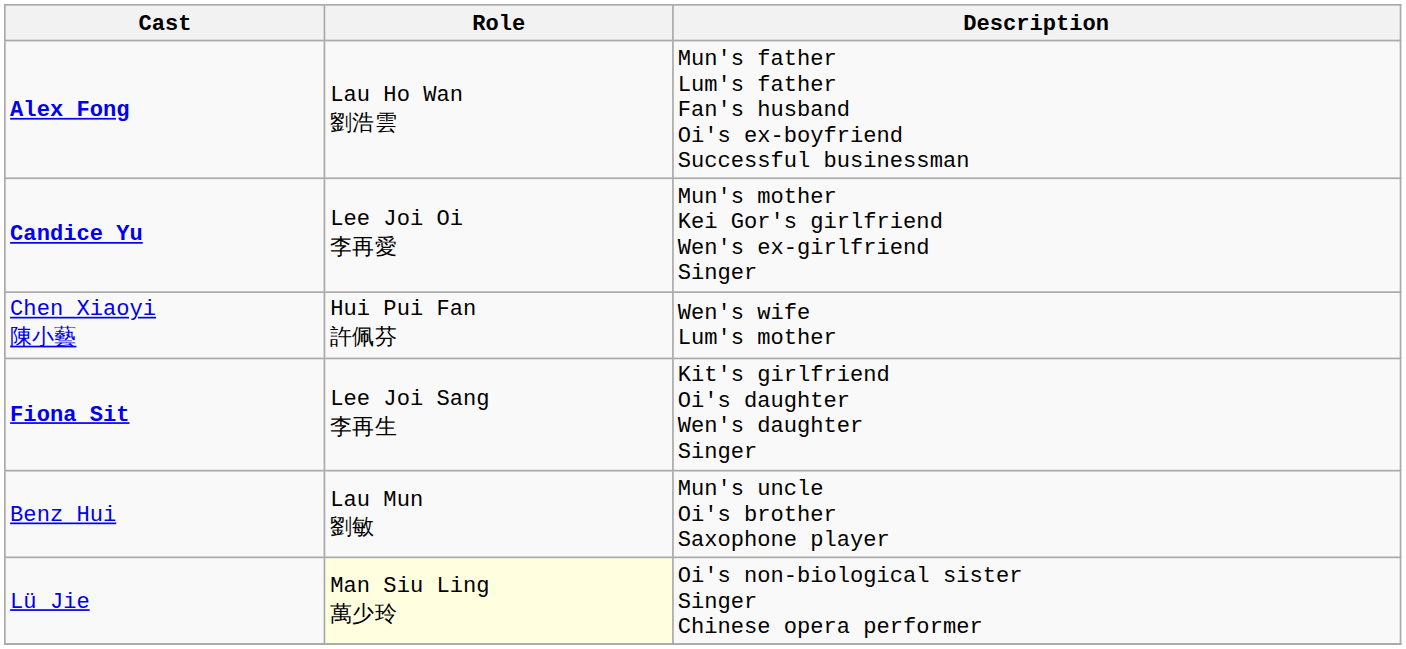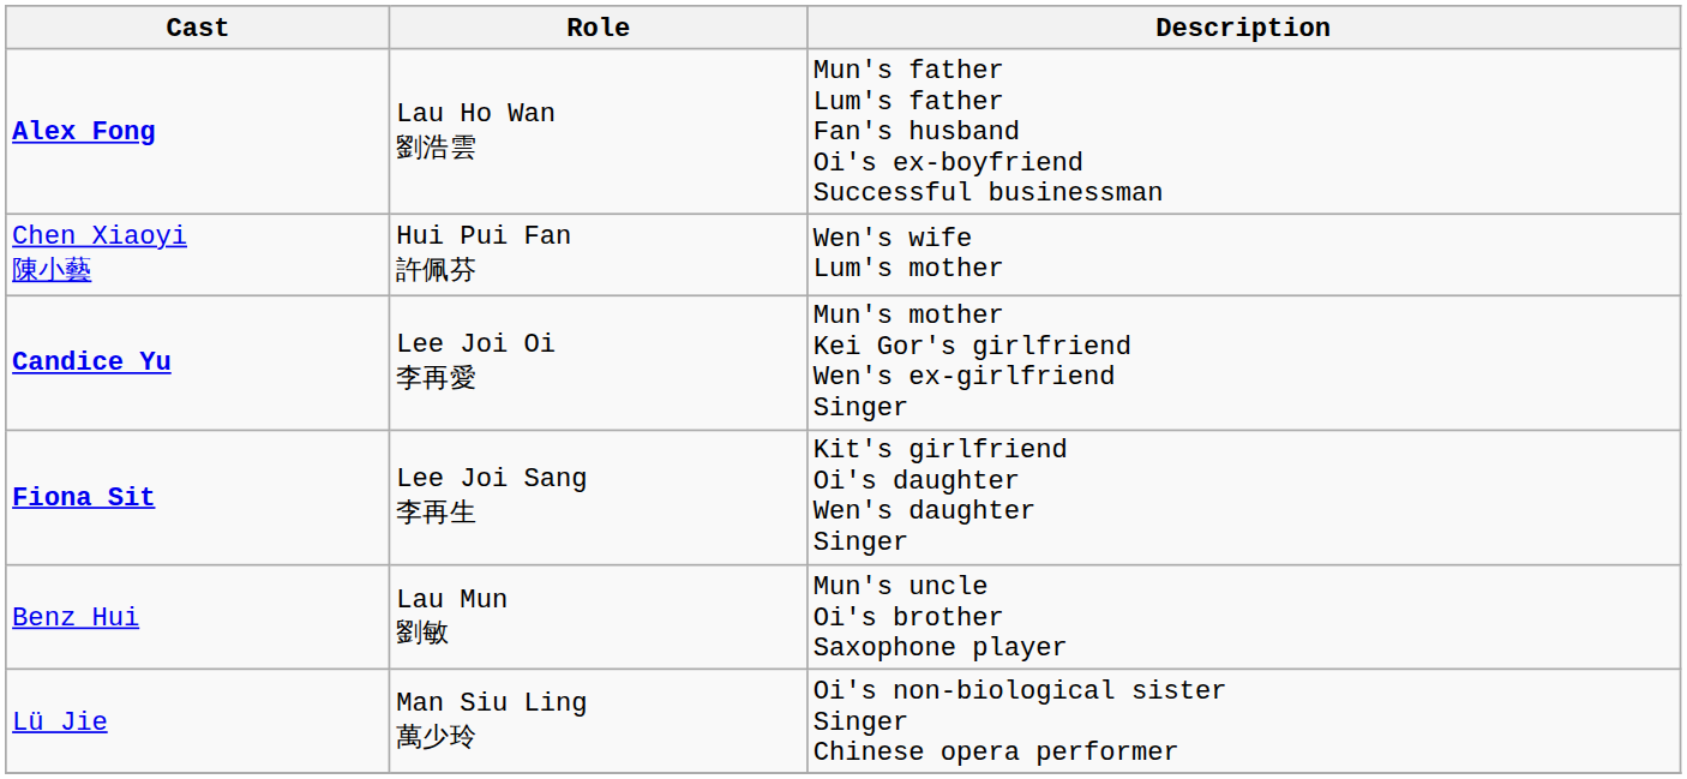 <table class="wikitable" width="65%">
 <tr>
 <th>Cast</th>
 <th>Role</th>
 <th>Description</th>
 </tr>
 <tr>
 <td><strong><a href='#'>Alex Fong</a></strong></td>
 <td>Lau Ho Wan<br>劉浩雲</td>
 <td>Mun's father<br>Lum's father<br>Fan's husband<br>Oi's ex-boyfriend<br>Successful businessman</td>
 </tr>
 <tr>
+<td><a href='#'>Chen Xiaoyi</a><br><a href='#'>陳小藝</a></td>
+<td>Hui Pui Fan<br>許佩芬</td>
+<td>Wen's wife<br>Lum's mother</td>
+</tr>
+<tr>
 <td><strong><a href='#'>Candice Yu</a></strong></td>
 <td>Lee Joi Oi<br>李再愛</td>
 <td>Mun's mother<br>Kei Gor's girlfriend<br>Wen's ex-girlfriend<br>Singer</td>
-</tr>
-<tr>
-<td><a href='#'>Chen Xiaoyi</a><br><a href='#'>陳小藝</a></td>
-<td>Hui Pui Fan<br>許佩芬</td>
-<td>Wen's wife<br>Lum's mother</td>
 </tr>
 <tr>
 <td><strong><a href='#'>Fiona Sit</a></strong></td>
 <td>Lee Joi Sang<br>李再生</td>
 <td>Kit's girlfriend<br>Oi's daughter<br>Wen's daughter<br>Singer</td>
 </tr>
 <tr>
 <td><a href='#'>Benz Hui</a></td>
 <td>Lau Mun<br>劉敏</td>
 <td>Mun's uncle<br>Oi's brother<br>Saxophone player</td>
 </tr>
 <tr>
 <td><a href='#'>Lü Jie</a></td>
-<td style="background: lightyellow;">Man Siu Ling<br>萬少玲</td>
+<td>Man Siu Ling<br>萬少玲</td>
 <td>Oi's non-biological sister<br>Singer<br>Chinese opera performer</td>
 </tr>
 <tr>
 </tr>
 </table>
